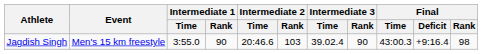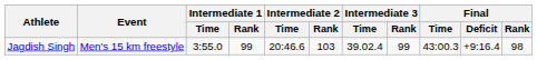 <table class="wikitable" style="font-size:90%">
 <tr>
 <th rowspan="2">Athlete</th>
 <th rowspan="2">Event</th>
 <th colspan="2">Intermediate 1</th>
 <th colspan="2">Intermediate 2</th>
 <th colspan="2">Intermediate 3</th>
 <th colspan="3">Final</th>
 </tr>
 <tr style="font-size:95%">
 <th>Time</th>
 <th>Rank</th>
 <th>Time</th>
 <th>Rank</th>
 <th>Time</th>
 <th>Rank</th>
 <th>Time</th>
 <th>Deficit</th>
 <th>Rank</th>
 </tr>
 <tr align=center>
 <td align=left><a href='#'>Jagdish Singh</a></td>
 <td align=left><a href='#'>Men's 15 km freestyle</a></td>
 <td>3:55.0</td>
-<td>90</td>
+<td>99</td>
 <td>20:46.6</td>
 <td>103</td>
 <td>39.02.4</td>
-<td>90</td>
+<td>99</td>
 <td>43:00.3</td>
 <td>+9:16.4</td>
 <td>98</td>
 </tr>
 </table>
